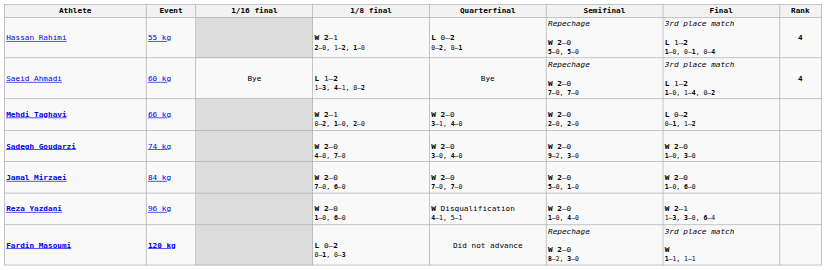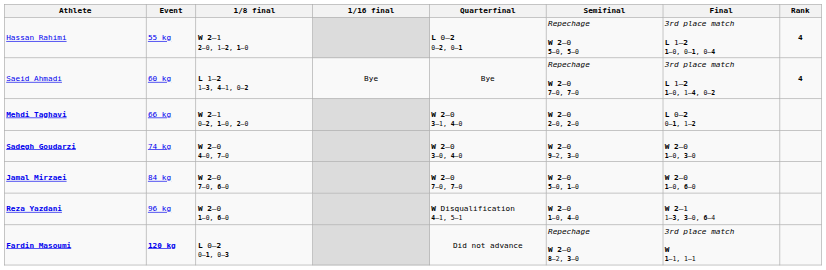 <table class="wikitable" width="98%" style="text-align:left; font-size:90%">
 <tr>
 <th width="17%">Athlete</th>
 <th width="6%">Event</th>
+<th width="14%">1/8 final</th>
 <th width="14%">1/16 final</th>
-<th width="14%">1/8 final</th>
 <th width="14%">Quarterfinal</th>
 <th width="14%">Semifinal</th>
 <th width="14%">Final</th>
 <th width="5%">Rank</th>
 </tr>
 <tr>
 <td><a href='#'>Hassan Rahimi</a></td>
 <td><a href='#'>55 kg</a></td>
+<td><br><strong>W</strong> <strong>2</strong>–1<br><small><strong>2</strong>–0, 1–<strong>2</strong>, <strong>1</strong>–0</small></td>
 <td bgcolor=#DCDCDC></td>
-<td><br><strong>W</strong> <strong>2</strong>–1<br><small><strong>2</strong>–0, 1–<strong>2</strong>, <strong>1</strong>–0</small></td>
 <td><br><strong>L</strong> 0–<strong>2</strong><br><small>0–<strong>2</strong>, 0–<strong>1</strong></small></td>
 <td><em>Repechage</em><br><br><strong>W</strong> <strong>2</strong>–0<br><small><strong>5</strong>–0, <strong>5</strong>–0</small></td>
 <td><em>3rd place match</em><br><br><strong>L</strong> 1–<strong>2</strong><br><small><strong>1</strong>–0, 0–<strong>1</strong>, 0–<strong>4</strong></small></td>
 <td align=center><strong>4</strong></td>
 </tr>
 <tr>
 <td><a href='#'>Saeid Ahmadi</a></td>
 <td><a href='#'>60 kg</a></td>
+<td><br><strong>L</strong> 1–<strong>2</strong><br><small>1–<strong>3</strong>, <strong>4</strong>–1, 0–<strong>2</strong></small></td>
 <td align=center>Bye</td>
-<td><br><strong>L</strong> 1–<strong>2</strong><br><small>1–<strong>3</strong>, <strong>4</strong>–1, 0–<strong>2</strong></small></td>
 <td align=center>Bye</td>
 <td><em>Repechage</em><br><br><strong>W</strong> <strong>2</strong>–0<br><small><strong>7</strong>–0, <strong>7</strong>–0</small></td>
 <td><em>3rd place match</em><br><br><strong>L</strong> 1–<strong>2</strong><br><small><strong>1</strong>–0, 1–<strong>4</strong>, 0–<strong>2</strong></small></td>
 <td align=center><strong>4</strong></td>
 </tr>
 <tr>
 <td><strong><a href='#'>Mehdi Taghavi</a></strong></td>
 <td><a href='#'>66 kg</a></td>
+<td><br><strong>W</strong> <strong>2</strong>–1<br><small>0–<strong>2</strong>, <strong>1</strong>–0, <strong>2</strong>–0</small></td>
 <td bgcolor=#DCDCDC></td>
-<td><br><strong>W</strong> <strong>2</strong>–1<br><small>0–<strong>2</strong>, <strong>1</strong>–0, <strong>2</strong>–0</small></td>
 <td><br><strong>W</strong> <strong>2</strong>–0<br><small><strong>3</strong>–1, <strong>4</strong>–0</small></td>
 <td><br><strong>W</strong> <strong>2</strong>–0<br><small><strong>2</strong>–0, <strong>2</strong>–0</small></td>
 <td><br><strong>L</strong> 0–<strong>2</strong><br><small>0–<strong>1</strong>, 1–<strong>2</strong></small></td>
 <td align=center></td>
 </tr>
 <tr>
 <td><strong><a href='#'>Sadegh Goudarzi</a></strong></td>
 <td><a href='#'>74 kg</a></td>
+<td><br><strong>W</strong> <strong>2</strong>–0<br><small><strong>4</strong>–0, <strong>7</strong>–0</small></td>
 <td bgcolor=#DCDCDC></td>
-<td><br><strong>W</strong> <strong>2</strong>–0<br><small><strong>4</strong>–0, <strong>7</strong>–0</small></td>
 <td><br><strong>W</strong> <strong>2</strong>–0<br><small><strong>3</strong>–0, <strong>4</strong>–0</small></td>
 <td><br><strong>W</strong> <strong>2</strong>–0<br><small><strong>9</strong>–2, <strong>3</strong>–0</small></td>
 <td><br><strong>W</strong> <strong>2</strong>–0<br><small><strong>1</strong>–0, <strong>3</strong>–0</small></td>
 <td align=center></td>
 </tr>
 <tr>
 <td><strong><a href='#'>Jamal Mirzaei</a></strong></td>
 <td><a href='#'>84 kg</a></td>
+<td><br><strong>W</strong> <strong>2</strong>–0<br><small><strong>7</strong>–0, <strong>6</strong>–0</small></td>
 <td bgcolor=#DCDCDC></td>
-<td><br><strong>W</strong> <strong>2</strong>–0<br><small><strong>7</strong>–0, <strong>6</strong>–0</small></td>
 <td><br><strong>W</strong> <strong>2</strong>–0<br><small><strong>7</strong>–0, <strong>7</strong>–0</small></td>
 <td><br><strong>W</strong> <strong>2</strong>–0<br><small><strong>5</strong>–0, <strong>1</strong>–0</small></td>
 <td><br><strong>W</strong> <strong>2</strong>–0<br><small><strong>1</strong>–0, <strong>6</strong>–0</small></td>
 <td align=center></td>
 </tr>
 <tr>
 <td><strong><a href='#'>Reza Yazdani</a></strong></td>
 <td><a href='#'>96 kg</a></td>
+<td><br><strong>W</strong> <strong>2</strong>–0<br><small><strong>1</strong>–0, <strong>6</strong>–0</small></td>
 <td bgcolor=#DCDCDC></td>
-<td><br><strong>W</strong> <strong>2</strong>–0<br><small><strong>1</strong>–0, <strong>6</strong>–0</small></td>
 <td><br><strong>W</strong> Disqualification<br><small><strong>4</strong>–1, 5–1</small></td>
 <td><br><strong>W</strong> <strong>2</strong>–0<br><small><strong>1</strong>–0, <strong>4</strong>–0</small></td>
 <td><br><strong>W</strong> <strong>2</strong>–1<br><small>1–<strong>3</strong>, <strong>3</strong>–0, <strong>6</strong>–4</small></td>
 <td align=center></td>
 </tr>
 <tr>
 <td><strong><a href='#'>Fardin Masoumi</a></strong></td>
 <td><strong><a href='#'>120 kg</a></strong></td>
+<td><br><strong>L</strong> 0–<strong>2</strong><br><small>0–<strong>1</strong>, 0–<strong>3</strong></small></td>
 <td bgcolor=#DCDCDC></td>
-<td><br><strong>L</strong> 0–<strong>2</strong><br><small>0–<strong>1</strong>, 0–<strong>3</strong></small></td>
 <td align=center>Did not advance</td>
 <td><em>Repechage</em><br><br><strong>W</strong> <strong>2</strong>–0<br><small><strong>8</strong>–2, <strong>3</strong>–0</small></td>
 <td><em>3rd place match</em><br><br><strong>W</strong> <br><small><strong>1</strong>–1, 1–1</small></td>
 <td align=center></td>
 </tr>
 </table>
